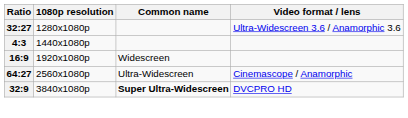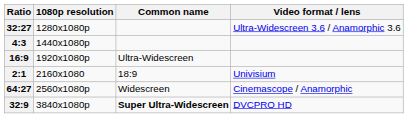 <table class="wikitable">
 <tr>
 <th>Ratio</th>
 <th>1080p resolution</th>
 <th>Common name</th>
 <th>Video format / lens</th>
 </tr>
 <tr>
 <th>32:27</th>
 <td>1280x1080p</td>
 <td></td>
 <td><a href='#'>Ultra-Widescreen 3.6</a> / <a href='#'>Anamorphic</a> 3.6</td>
 </tr>
 <tr>
 <th>4:3</th>
 <td>1440x1080p</td>
 <td></td>
 <td></td>
 </tr>
 <tr>
 <th>16:9</th>
 <td>1920x1080p</td>
-<td>Widescreen</td>
+<td>Ultra-Widescreen</td>
 <td></td>
+</tr>
+<tr>
+<th>2:1</th>
+<td>2160x1080</td>
+<td>18:9</td>
+<td><a href='#'>Univisium</a></td>
 </tr>
 <tr>
 <th>64:27</th>
 <td>2560x1080p</td>
-<td>Ultra-Widescreen</td>
+<td>Widescreen</td>
 <td><a href='#'>Cinemascope</a> / <a href='#'>Anamorphic</a></td>
 </tr>
 <tr>
 <th>32:9</th>
 <td>3840x1080p</td>
 <td><strong>Super Ultra-Widescreen</strong></td>
 <td><a href='#'>DVCPRO HD</a></td>
 </tr>
 </table>
